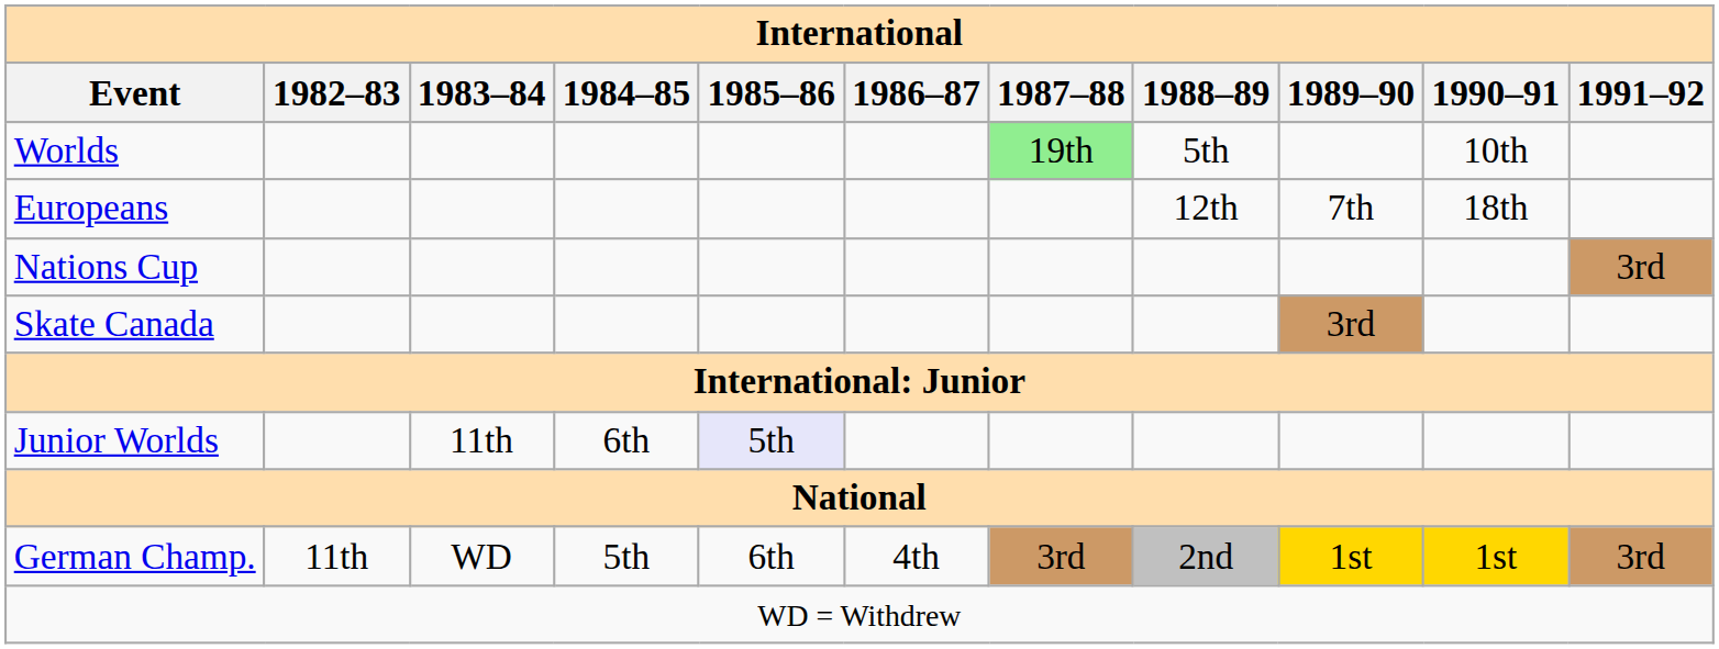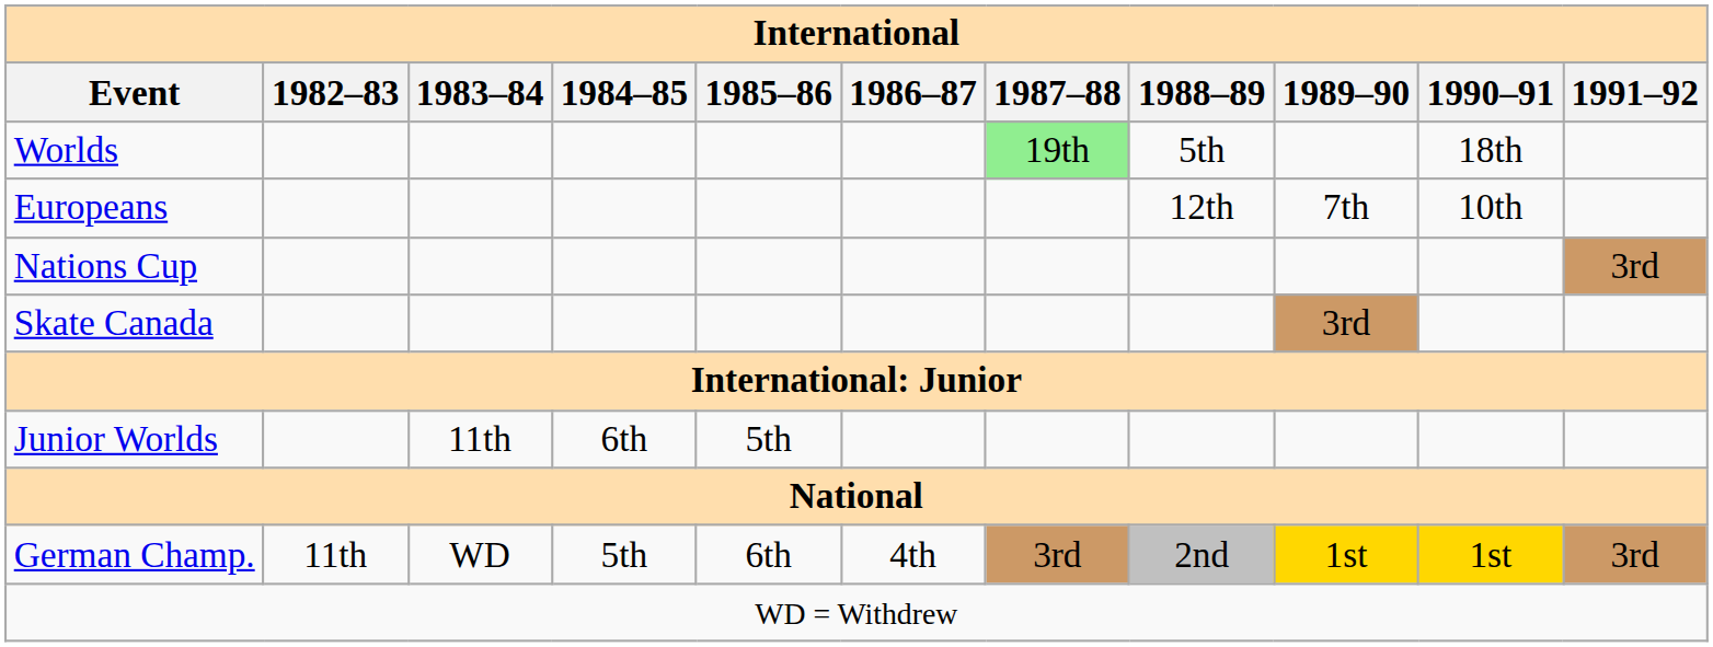 <table class="wikitable" style="text-align:center">
 <tr>
 <th style="background-color: #ffdead; " colspan=11 align=center><strong>International</strong></th>
 </tr>
 <tr>
 <th>Event</th>
 <th>1982–83</th>
 <th>1983–84</th>
 <th>1984–85</th>
 <th>1985–86</th>
 <th>1986–87</th>
 <th>1987–88</th>
 <th>1988–89</th>
 <th>1989–90</th>
 <th>1990–91</th>
 <th>1991–92</th>
 </tr>
 <tr>
 <td align=left><a href='#'>Worlds</a></td>
 <td></td>
 <td></td>
 <td></td>
 <td></td>
 <td></td>
 <td style="background: lightgreen;">19th</td>
 <td>5th</td>
 <td></td>
-<td>10th</td>
+<td>18th</td>
 <td></td>
 </tr>
 <tr>
 <td align=left><a href='#'>Europeans</a></td>
 <td></td>
 <td></td>
 <td></td>
 <td></td>
 <td></td>
 <td></td>
 <td>12th</td>
 <td>7th</td>
-<td>18th</td>
+<td>10th</td>
 <td></td>
 </tr>
 <tr>
 <td align=left><a href='#'>Nations Cup</a></td>
 <td></td>
 <td></td>
 <td></td>
 <td></td>
 <td></td>
 <td></td>
 <td></td>
 <td></td>
 <td></td>
 <td bgcolor=cc9966>3rd</td>
 </tr>
 <tr>
 <td align=left><a href='#'>Skate Canada</a></td>
 <td></td>
 <td></td>
 <td></td>
 <td></td>
 <td></td>
 <td></td>
 <td></td>
 <td bgcolor=cc9966>3rd</td>
 <td></td>
 <td></td>
 </tr>
 <tr>
 <th style="background-color: #ffdead; " colspan=11 align=center><strong>International: Junior</strong></th>
 </tr>
 <tr>
 <td align=left><a href='#'>Junior Worlds</a></td>
 <td></td>
 <td>11th</td>
 <td>6th</td>
-<td style="background: lavender;">5th</td>
+<td>5th</td>
 <td></td>
 <td></td>
 <td></td>
 <td></td>
 <td></td>
 <td></td>
 </tr>
 <tr>
 <th style="background-color: #ffdead; " colspan=11 align=center><strong>National</strong></th>
 </tr>
 <tr>
 <td align=left><a href='#'>German Champ.</a></td>
 <td>11th</td>
 <td>WD</td>
 <td>5th</td>
 <td>6th</td>
 <td>4th</td>
 <td bgcolor=cc9966>3rd</td>
 <td bgcolor=silver>2nd</td>
 <td bgcolor=gold>1st</td>
 <td bgcolor=gold>1st</td>
 <td bgcolor=cc9966>3rd</td>
 </tr>
 <tr>
 <td colspan=11 align=center><small> WD = Withdrew </small></td>
 </tr>
 </table>
